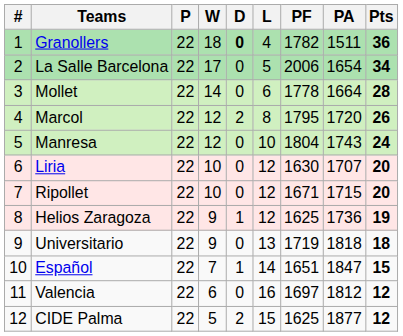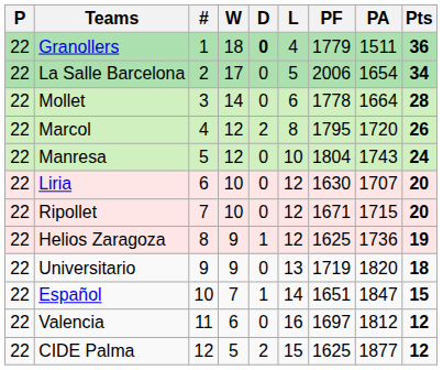 <table class="wikitable" style="text-align: center;">
 <tr>
+<th width=20>P</th>
+<th>Teams</th>
 <th width=20>#</th>
-<th>Teams</th>
-<th width=20>P</th>
 <th width=20>W</th>
 <th width=20>D</th>
 <th width=20>L</th>
 <th width=35>PF</th>
 <th width=35>PA</th>
 <th width=20>Pts</th>
 </tr>
 <tr bgcolor=ACE1AF>
+<td>22</td>
+<td align=left><a href='#'>Granollers</a></td>
 <td>1</td>
-<td align=left><a href='#'>Granollers</a></td>
-<td>22</td>
 <td>18</td>
 <td><strong>0</strong></td>
 <td>4</td>
-<td>1782</td>
+<td>1779</td>
 <td>1511</td>
 <td><strong>36</strong></td>
 </tr>
 <tr bgcolor=ACE1AF>
+<td>22</td>
+<td align=left>La Salle Barcelona</td>
 <td>2</td>
-<td align=left>La Salle Barcelona</td>
-<td>22</td>
 <td>17</td>
 <td>0</td>
 <td>5</td>
 <td>2006</td>
 <td>1654</td>
 <td><strong>34</strong></td>
 </tr>
 <tr bgcolor=D0F0C0>
+<td>22</td>
+<td align=left>Mollet</td>
 <td>3</td>
-<td align=left>Mollet</td>
-<td>22</td>
 <td>14</td>
 <td>0</td>
 <td>6</td>
 <td>1778</td>
 <td>1664</td>
 <td><strong>28</strong></td>
 </tr>
 <tr bgcolor=D0F0C0>
+<td>22</td>
+<td align=left>Marcol</td>
 <td>4</td>
-<td align=left>Marcol</td>
-<td>22</td>
 <td>12</td>
 <td>2</td>
 <td>8</td>
 <td>1795</td>
 <td>1720</td>
 <td><strong>26</strong></td>
 </tr>
 <tr bgcolor=D0F0C0>
+<td>22</td>
+<td align=left>Manresa</td>
 <td>5</td>
-<td align=left>Manresa</td>
-<td>22</td>
 <td>12</td>
 <td>0</td>
 <td>10</td>
 <td>1804</td>
 <td>1743</td>
 <td><strong>24</strong></td>
 </tr>
 <tr bgcolor=FFE6E6>
+<td>22</td>
+<td align=left><a href='#'>Liria</a></td>
 <td>6</td>
-<td align=left><a href='#'>Liria</a></td>
-<td>22</td>
 <td>10</td>
 <td>0</td>
 <td>12</td>
 <td>1630</td>
 <td>1707</td>
 <td><strong>20</strong></td>
 </tr>
 <tr bgcolor=FFE6E6>
+<td>22</td>
+<td align=left>Ripollet</td>
 <td>7</td>
-<td align=left>Ripollet</td>
-<td>22</td>
 <td>10</td>
 <td>0</td>
 <td>12</td>
 <td>1671</td>
 <td>1715</td>
 <td><strong>20</strong></td>
 </tr>
 <tr bgcolor=FFE6E6>
+<td>22</td>
+<td align=left>Helios Zaragoza</td>
 <td>8</td>
-<td align=left>Helios Zaragoza</td>
-<td>22</td>
 <td>9</td>
 <td>1</td>
 <td>12</td>
 <td>1625</td>
 <td>1736</td>
 <td><strong>19</strong></td>
 </tr>
 <tr>
+<td>22</td>
+<td align=left>Universitario</td>
 <td>9</td>
-<td align=left>Universitario</td>
-<td>22</td>
 <td>9</td>
 <td>0</td>
 <td>13</td>
 <td>1719</td>
-<td>1818</td>
+<td>1820</td>
 <td><strong>18</strong></td>
 </tr>
 <tr>
+<td>22</td>
+<td align=left><a href='#'>Español</a></td>
 <td>10</td>
-<td align=left><a href='#'>Español</a></td>
-<td>22</td>
 <td>7</td>
 <td>1</td>
 <td>14</td>
 <td>1651</td>
 <td>1847</td>
 <td><strong>15</strong></td>
 </tr>
 <tr>
+<td>22</td>
+<td align=left>Valencia</td>
 <td>11</td>
-<td align=left>Valencia</td>
-<td>22</td>
 <td>6</td>
 <td>0</td>
 <td>16</td>
 <td>1697</td>
 <td>1812</td>
 <td><strong>12</strong></td>
 </tr>
 <tr>
+<td>22</td>
+<td align=left>CIDE Palma</td>
 <td>12</td>
-<td align=left>CIDE Palma</td>
-<td>22</td>
 <td>5</td>
 <td>2</td>
 <td>15</td>
 <td>1625</td>
 <td>1877</td>
 <td><strong>12</strong></td>
 </tr>
 </table>
